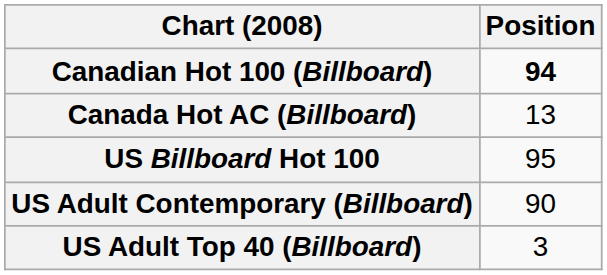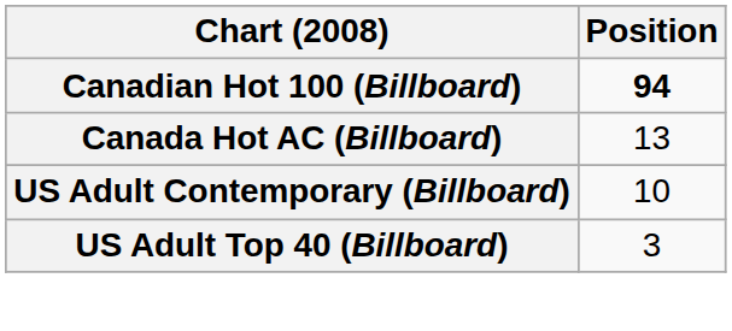 <table class="wikitable sortable plainrowheaders" style="text-align:center">
 <tr>
 <th>Chart (2008)</th>
 <th>Position</th>
 </tr>
 <tr>
 <th scope="row">Canadian Hot 100 (<em>Billboard</em>)</th>
 <td><strong>94</strong></td>
 </tr>
 <tr>
 <th scope="row">Canada Hot AC (<em>Billboard</em>)</th>
 <td>13</td>
 </tr>
 <tr>
-<th scope="row">US <em>Billboard</em> Hot 100</th>
-<td>95</td>
-</tr>
-<tr>
 <th scope="row">US Adult Contemporary (<em>Billboard</em>)</th>
-<td>90</td>
+<td>10</td>
 </tr>
 <tr>
 <th scope="row">US Adult Top 40 (<em>Billboard</em>)</th>
 <td>3</td>
 </tr>
 </table>
